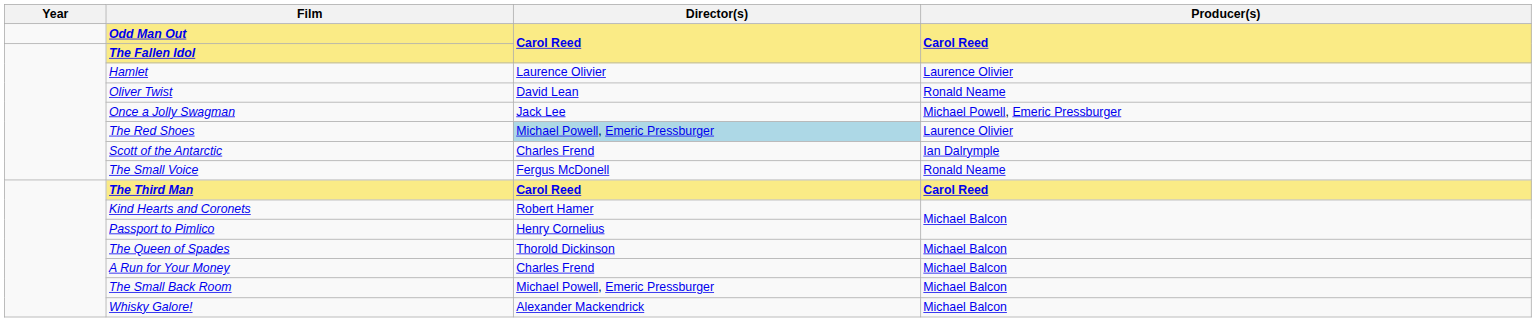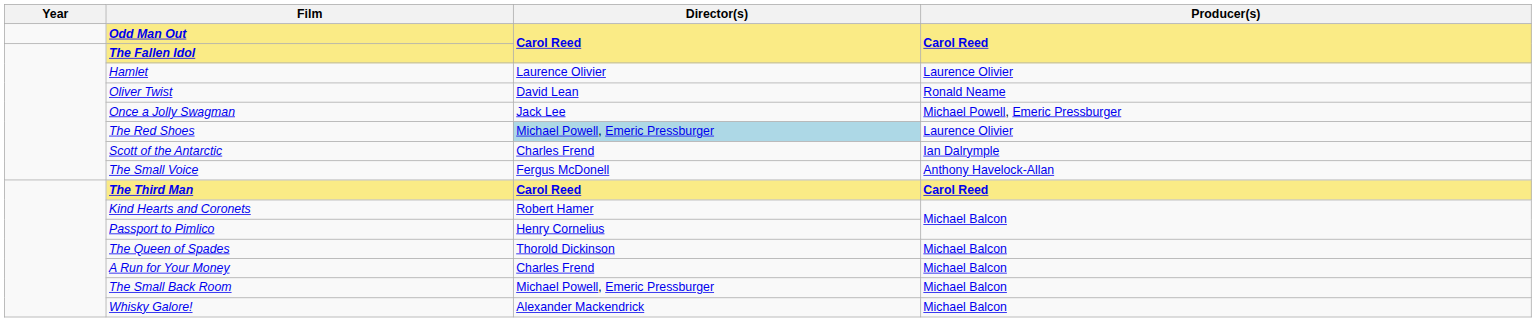 <table class="wikitable" style="width:100%;" cellpadding="5">
 <tr>
 <th style="width:5%;">Year</th>
 <th style="width:20%;">Film</th>
 <th style="width:20%;">Director(s)</th>
 <th style="width:30%;">Producer(s)</th>
 </tr>
 <tr>
 <td></td>
 <td style="background:#FAEB86"><strong><em><a href='#'>Odd Man Out</a></em></strong></td>
 <td rowspan="2" style="background:#FAEB86"><strong><a href='#'>Carol Reed</a></strong></td>
 <td rowspan="2" style="background:#FAEB86"><strong><a href='#'>Carol Reed</a></strong></td>
 </tr>
 <tr>
 <td rowspan="7"></td>
 <td style="background:#FAEB86"><strong><em><a href='#'>The Fallen Idol</a></em></strong></td>
 </tr>
 <tr>
 <td><em><a href='#'>Hamlet</a></em></td>
 <td><a href='#'>Laurence Olivier</a></td>
 <td><a href='#'>Laurence Olivier</a></td>
 </tr>
 <tr>
 <td><em><a href='#'>Oliver Twist</a></em></td>
 <td><a href='#'>David Lean</a></td>
 <td><a href='#'>Ronald Neame</a></td>
 </tr>
 <tr>
 <td><em><a href='#'>Once a Jolly Swagman</a></em></td>
 <td><a href='#'>Jack Lee</a></td>
 <td><a href='#'>Michael Powell</a>, <a href='#'>Emeric Pressburger</a></td>
 </tr>
 <tr>
 <td><em><a href='#'>The Red Shoes</a></em></td>
 <td style="background: lightblue;"><a href='#'>Michael Powell</a>, <a href='#'>Emeric Pressburger</a></td>
 <td><a href='#'>Laurence Olivier</a></td>
 </tr>
 <tr>
 <td><em><a href='#'>Scott of the Antarctic</a></em></td>
 <td><a href='#'>Charles Frend</a></td>
 <td><a href='#'>Ian Dalrymple</a></td>
 </tr>
 <tr>
 <td><em><a href='#'>The Small Voice</a></em></td>
 <td><a href='#'>Fergus McDonell</a></td>
-<td><a href='#'>Ronald Neame</a></td>
+<td><a href='#'>Anthony Havelock-Allan</a></td>
 </tr>
 <tr>
 <td rowspan="7"></td>
 <td style="background:#FAEB86"><strong><em><a href='#'>The Third Man</a></em></strong></td>
 <td style="background:#FAEB86"><strong><a href='#'>Carol Reed</a></strong></td>
 <td style="background:#FAEB86"><strong><a href='#'>Carol Reed</a></strong></td>
 </tr>
 <tr>
 <td><em><a href='#'>Kind Hearts and Coronets</a></em></td>
 <td><a href='#'>Robert Hamer</a></td>
 <td rowspan="2"><a href='#'>Michael Balcon</a></td>
 </tr>
 <tr>
 <td><em><a href='#'>Passport to Pimlico</a></em></td>
 <td><a href='#'>Henry Cornelius</a></td>
 </tr>
 <tr>
 <td><em><a href='#'>The Queen of Spades</a></em></td>
 <td><a href='#'>Thorold Dickinson</a></td>
 <td><a href='#'>Michael Balcon</a></td>
 </tr>
 <tr>
 <td><em><a href='#'>A Run for Your Money</a></em></td>
 <td><a href='#'>Charles Frend</a></td>
 <td><a href='#'>Michael Balcon</a></td>
 </tr>
 <tr>
 <td><em><a href='#'>The Small Back Room</a></em></td>
 <td><a href='#'>Michael Powell</a>, <a href='#'>Emeric Pressburger</a></td>
 <td><a href='#'>Michael Balcon</a></td>
 </tr>
 <tr>
 <td><em><a href='#'>Whisky Galore!</a></em></td>
 <td><a href='#'>Alexander Mackendrick</a></td>
 <td><a href='#'>Michael Balcon</a></td>
 </tr>
 </table>
